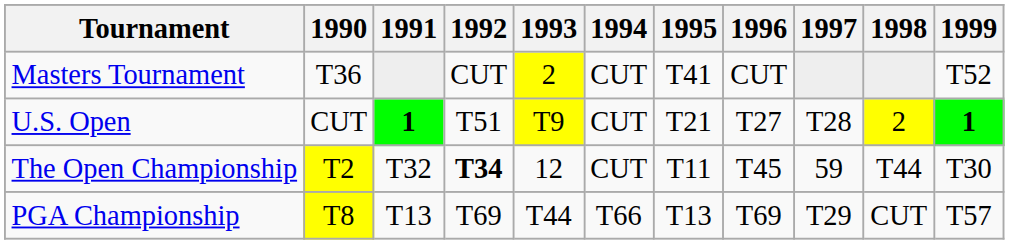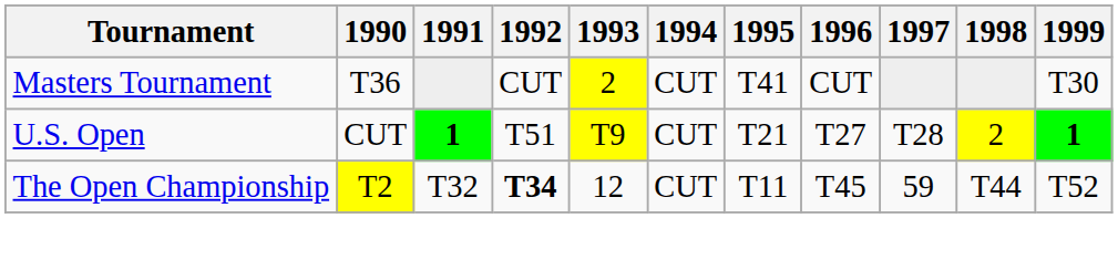 <table class="wikitable" style="font-size:95%;text-align:center;">
 <tr>
 <th>Tournament</th>
 <th>1990</th>
 <th>1991</th>
 <th>1992</th>
 <th>1993</th>
 <th>1994</th>
 <th>1995</th>
 <th>1996</th>
 <th>1997</th>
 <th>1998</th>
 <th>1999</th>
 </tr>
 <tr>
 <td align=left><a href='#'>Masters Tournament</a></td>
 <td>T36</td>
 <td style="background:#eeeeee;"></td>
 <td>CUT</td>
 <td style="background:yellow;">2</td>
 <td>CUT</td>
 <td>T41</td>
 <td>CUT</td>
 <td style="background:#eeeeee;"></td>
 <td style="background:#eeeeee;"></td>
-<td>T52</td>
+<td>T30</td>
 </tr>
 <tr>
 <td align=left><a href='#'>U.S. Open</a></td>
 <td>CUT</td>
 <td style="background:lime;"><strong>1</strong></td>
 <td>T51</td>
 <td style="background:yellow;">T9</td>
 <td>CUT</td>
 <td>T21</td>
 <td>T27</td>
 <td>T28</td>
 <td style="background:yellow;">2</td>
 <td style="background:lime;"><strong>1</strong></td>
 </tr>
 <tr>
 <td align=left><a href='#'>The Open Championship</a></td>
 <td style="background:yellow;">T2</td>
 <td>T32</td>
 <td><strong>T34</strong></td>
 <td>12</td>
 <td>CUT</td>
 <td>T11</td>
 <td>T45</td>
 <td>59</td>
 <td>T44</td>
-<td>T30</td>
-</tr>
-<tr>
-<td align=left><a href='#'>PGA Championship</a></td>
-<td style="background:yellow;">T8</td>
-<td>T13</td>
-<td>T69</td>
-<td>T44</td>
-<td>T66</td>
-<td>T13</td>
-<td>T69</td>
-<td>T29</td>
-<td>CUT</td>
-<td>T57</td>
+<td>T52</td>
 </tr>
 </table>
